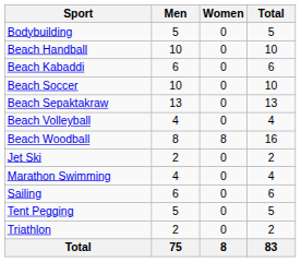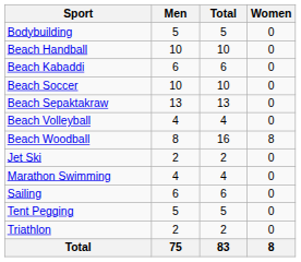 <table class="wikitable" style="text-align:center;">
 <tr>
 <th width=200>Sport</th>
 <th width=60>Men</th>
+<th width=60>Total</th>
 <th width=60>Women</th>
-<th width=60>Total</th>
 </tr>
 <tr>
 <td align=left><a href='#'>Bodybuilding</a></td>
 <td>5</td>
+<td>5</td>
 <td>0</td>
-<td>5</td>
 </tr>
 <tr>
 <td align=left><a href='#'>Beach Handball</a></td>
 <td>10</td>
+<td>10</td>
 <td>0</td>
-<td>10</td>
 </tr>
 <tr>
 <td align=left><a href='#'>Beach Kabaddi</a></td>
 <td>6</td>
+<td>6</td>
 <td>0</td>
-<td>6</td>
 </tr>
 <tr>
 <td align=left><a href='#'>Beach Soccer</a></td>
 <td>10</td>
+<td>10</td>
 <td>0</td>
-<td>10</td>
 </tr>
 <tr>
 <td align=left><a href='#'>Beach Sepaktakraw</a></td>
 <td>13</td>
+<td>13</td>
 <td>0</td>
-<td>13</td>
 </tr>
 <tr>
 <td align=left><a href='#'>Beach Volleyball</a></td>
 <td>4</td>
+<td>4</td>
 <td>0</td>
-<td>4</td>
 </tr>
 <tr>
 <td align=left><a href='#'>Beach Woodball</a></td>
 <td>8</td>
+<td>16</td>
 <td>8</td>
-<td>16</td>
 </tr>
 <tr>
 <td align=left><a href='#'>Jet Ski</a></td>
 <td>2</td>
+<td>2</td>
 <td>0</td>
-<td>2</td>
 </tr>
 <tr>
 <td align=left><a href='#'>Marathon Swimming</a></td>
 <td>4</td>
+<td>4</td>
 <td>0</td>
-<td>4</td>
 </tr>
 <tr>
 <td align=left><a href='#'>Sailing</a></td>
 <td>6</td>
+<td>6</td>
 <td>0</td>
-<td>6</td>
 </tr>
 <tr>
 <td align=left><a href='#'>Tent Pegging</a></td>
 <td>5</td>
+<td>5</td>
 <td>0</td>
-<td>5</td>
 </tr>
 <tr>
 <td align=left><a href='#'>Triathlon</a></td>
 <td>2</td>
+<td>2</td>
 <td>0</td>
-<td>2</td>
 </tr>
 <tr>
 <th>Total</th>
 <th>75</th>
+<th>83</th>
 <th>8</th>
-<th>83</th>
 </tr>
 </table>
